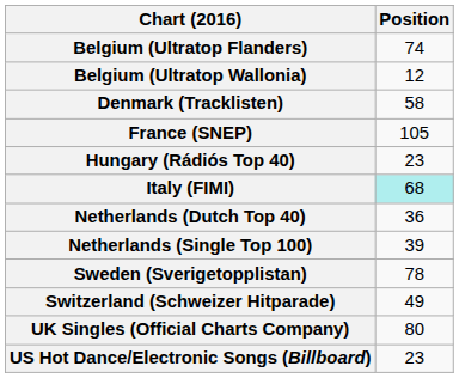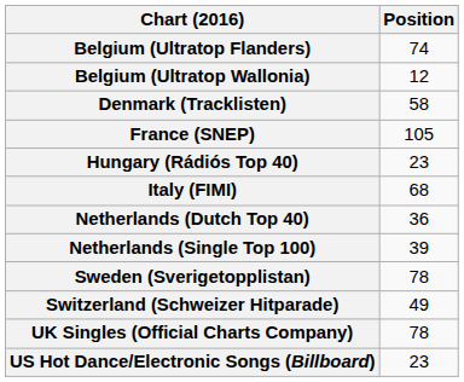 <table class="wikitable sortable plainrowheaders" style="text-align:center">
 <tr>
 <th scope="col">Chart (2016)</th>
 <th scope="col">Position</th>
 </tr>
 <tr>
 <th scope="row">Belgium (Ultratop Flanders)</th>
 <td>74</td>
 </tr>
 <tr>
 <th scope="row">Belgium (Ultratop Wallonia)</th>
 <td>12</td>
 </tr>
 <tr>
 <th scope="row">Denmark (Tracklisten)</th>
 <td>58</td>
 </tr>
 <tr>
 <th scope="row">France (SNEP)</th>
 <td>105</td>
 </tr>
 <tr>
 <th scope="row">Hungary (Rádiós Top 40)</th>
 <td>23</td>
 </tr>
 <tr>
 <th scope="row">Italy (FIMI)</th>
-<td style="background: paleturquoise;">68</td>
+<td>68</td>
 </tr>
 <tr>
 <th scope="row">Netherlands (Dutch Top 40)</th>
 <td>36</td>
 </tr>
 <tr>
 <th scope="row">Netherlands (Single Top 100)</th>
 <td>39</td>
 </tr>
 <tr>
 <th scope="row">Sweden (Sverigetopplistan)</th>
 <td>78</td>
 </tr>
 <tr>
 <th scope="row">Switzerland (Schweizer Hitparade)</th>
 <td>49</td>
 </tr>
 <tr>
 <th scope="row">UK Singles (Official Charts Company)</th>
-<td>80</td>
+<td>78</td>
 </tr>
 <tr>
 <th scope="row">US Hot Dance/Electronic Songs (<em>Billboard</em>)</th>
 <td>23</td>
 </tr>
 </table>
